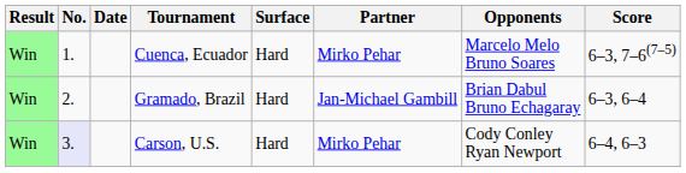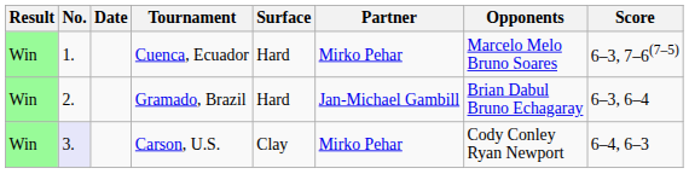 <table class="sortable wikitable">
 <tr>
 <th>Result</th>
 <th>No.</th>
 <th>Date</th>
 <th>Tournament</th>
 <th>Surface</th>
 <th>Partner</th>
 <th>Opponents</th>
 <th class="unsortable">Score</th>
 </tr>
 <tr>
 <td bgcolor=98fb98>Win</td>
 <td>1.</td>
 <td></td>
 <td><a href='#'>Cuenca</a>, Ecuador</td>
 <td>Hard</td>
 <td> <a href='#'>Mirko Pehar</a></td>
 <td> <a href='#'>Marcelo Melo</a><br> <a href='#'>Bruno Soares</a></td>
 <td>6–3, 7–6<sup>(7–5)</sup></td>
 </tr>
 <tr>
 <td bgcolor=98fb98>Win</td>
 <td>2.</td>
 <td></td>
 <td><a href='#'>Gramado</a>, Brazil</td>
 <td>Hard</td>
 <td> <a href='#'>Jan-Michael Gambill</a></td>
 <td> <a href='#'>Brian Dabul</a><br> <a href='#'>Bruno Echagaray</a></td>
 <td>6–3, 6–4</td>
 </tr>
 <tr>
 <td bgcolor=98fb98>Win</td>
 <td style="background: lavender;">3.</td>
 <td></td>
 <td><a href='#'>Carson</a>, U.S.</td>
-<td>Hard</td>
+<td>Clay</td>
 <td> <a href='#'>Mirko Pehar</a></td>
 <td> Cody Conley<br> Ryan Newport</td>
 <td>6–4, 6–3</td>
 </tr>
 </table>
